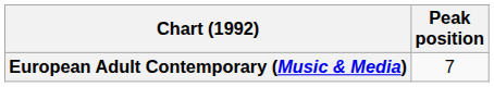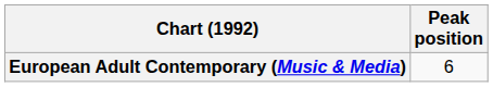 <table class="wikitable sortable plainrowheaders">
 <tr>
 <th>Chart (1992)</th>
 <th>Peak<br>position</th>
 </tr>
 <tr>
 <th scope="row">European Adult Contemporary (<em><a href='#'>Music & Media</a></em>)</th>
-<td align="center">7</td>
+<td align="center">6</td>
 </tr>
 </table>
